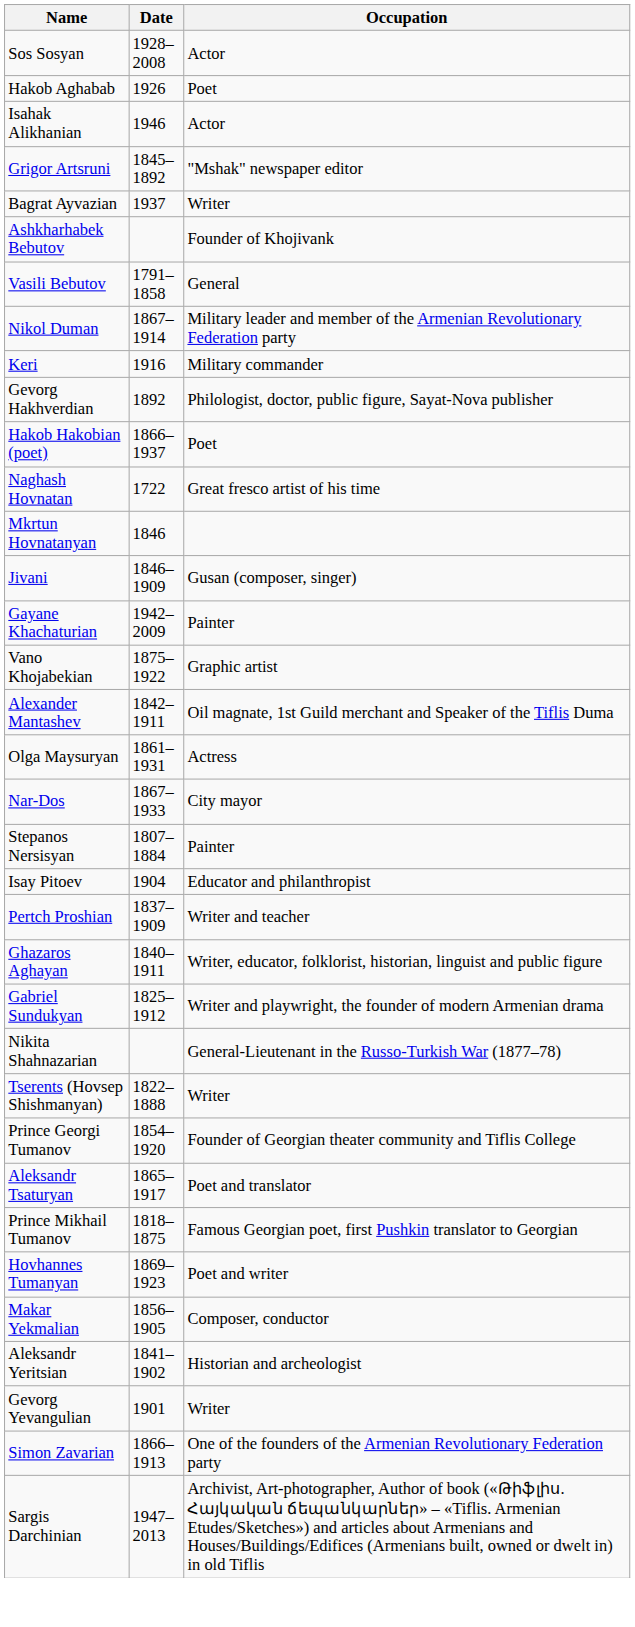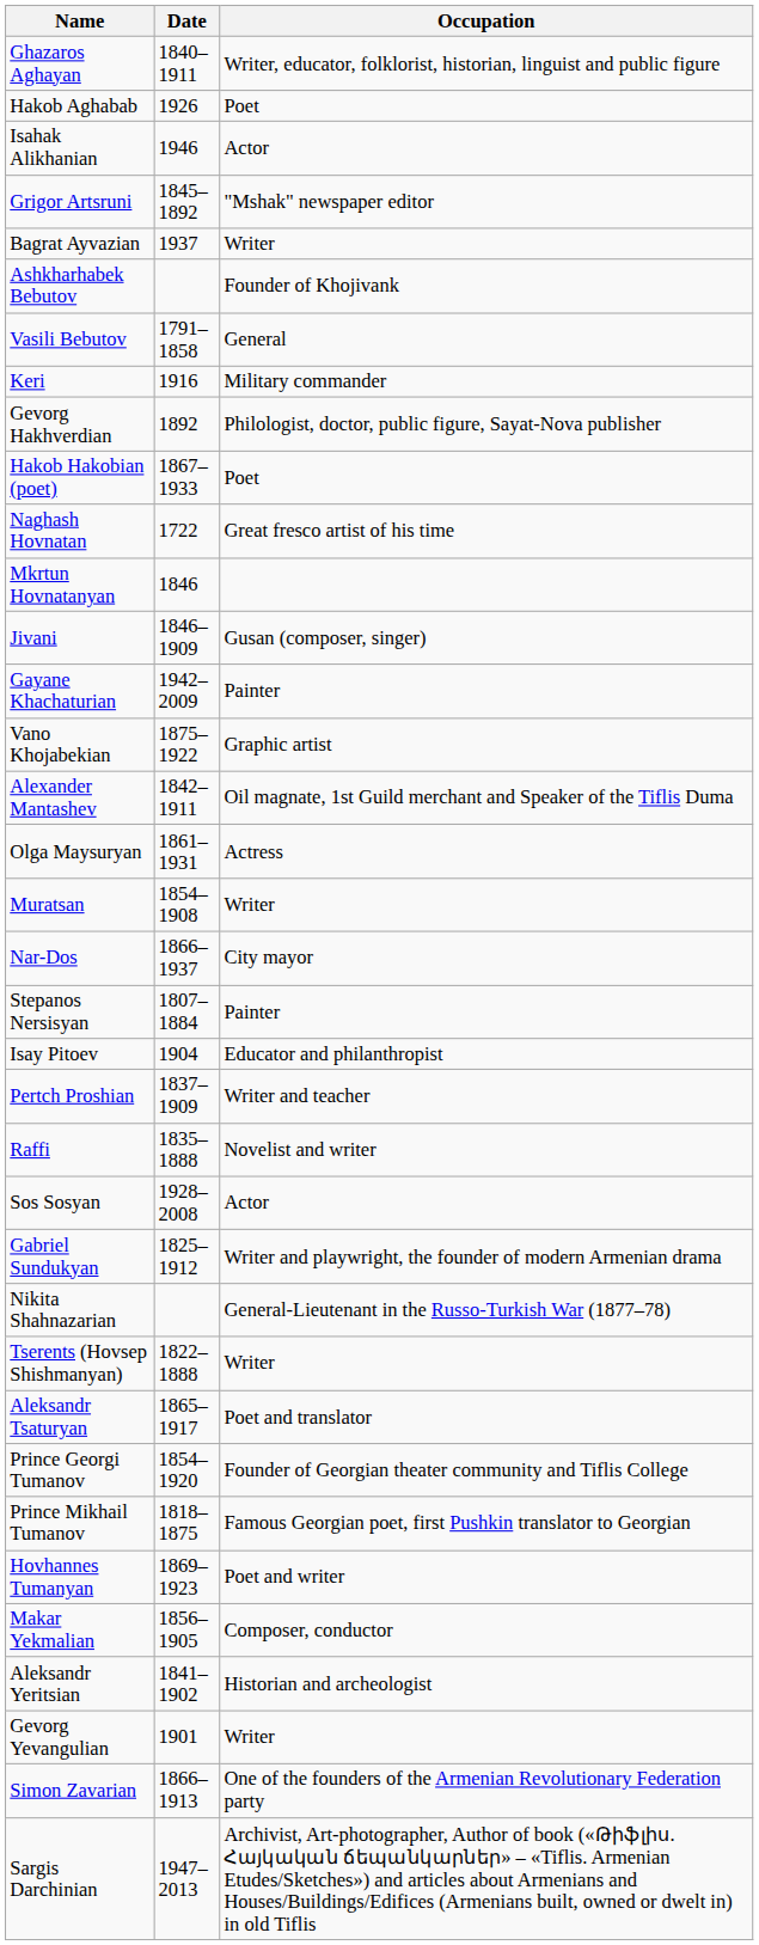 <table class="wikitable">
 <tr>
 <th>Name</th>
 <th>Date</th>
 <th>Occupation</th>
 </tr>
 <tr>
-<td>Sos Sosyan</td>
-<td>1928–2008</td>
-<td>Actor</td>
+<td><a href='#'>Ghazaros Aghayan</a></td>
+<td>1840–1911</td>
+<td>Writer, educator, folklorist, historian, linguist and public figure</td>
 </tr>
 <tr>
 <td>Hakob Aghabab</td>
 <td>1926</td>
 <td>Poet</td>
 </tr>
 <tr>
 <td>Isahak Alikhanian</td>
 <td>1946</td>
 <td>Actor</td>
 </tr>
 <tr>
 <td><a href='#'>Grigor Artsruni</a></td>
 <td>1845–1892</td>
 <td>"Mshak" newspaper editor</td>
 </tr>
 <tr>
 <td>Bagrat Ayvazian</td>
 <td>1937</td>
 <td>Writer</td>
 </tr>
 <tr>
 <td><a href='#'>Ashkharhabek Bebutov</a></td>
 <td></td>
 <td>Founder of Khojivank</td>
 </tr>
 <tr>
 <td><a href='#'>Vasili Bebutov</a></td>
 <td>1791–1858</td>
 <td>General</td>
 </tr>
 <tr>
-<td><a href='#'>Nikol Duman</a></td>
-<td>1867–1914</td>
-<td>Military leader and member of the <a href='#'>Armenian Revolutionary Federation</a> party</td>
-</tr>
-<tr>
 <td><a href='#'>Keri</a></td>
 <td>1916</td>
 <td>Military commander</td>
 </tr>
 <tr>
 <td>Gevorg Hakhverdian</td>
 <td>1892</td>
 <td>Philologist, doctor, public figure, Sayat-Nova publisher</td>
 </tr>
 <tr>
 <td><a href='#'>Hakob Hakobian (poet)</a></td>
-<td>1866–1937</td>
+<td>1867–1933</td>
 <td>Poet</td>
 </tr>
 <tr>
 <td><a href='#'>Naghash Hovnatan</a></td>
 <td>1722</td>
 <td>Great fresco artist of his time</td>
 </tr>
 <tr>
 <td><a href='#'>Mkrtun Hovnatanyan</a></td>
 <td>1846</td>
 <td></td>
 </tr>
 <tr>
 <td><a href='#'>Jivani</a></td>
 <td>1846–1909</td>
 <td>Gusan (composer, singer)</td>
 </tr>
 <tr>
 <td><a href='#'>Gayane Khachaturian</a></td>
 <td>1942–2009</td>
 <td>Painter</td>
 </tr>
 <tr>
 <td>Vano Khojabekian</td>
 <td>1875–1922</td>
 <td>Graphic artist</td>
 </tr>
 <tr>
 <td><a href='#'>Alexander Mantashev</a></td>
 <td>1842–1911</td>
 <td>Oil magnate, 1st Guild merchant and Speaker of the <a href='#'>Tiflis</a> Duma</td>
 </tr>
 <tr>
 <td>Olga Maysuryan</td>
 <td>1861–1931</td>
 <td>Actress</td>
 </tr>
 <tr>
+<td><a href='#'>Muratsan</a></td>
+<td>1854–1908</td>
+<td>Writer</td>
+</tr>
+<tr>
 <td><a href='#'>Nar-Dos</a></td>
-<td>1867–1933</td>
+<td>1866–1937</td>
 <td>City mayor</td>
 </tr>
 <tr>
 <td>Stepanos Nersisyan</td>
 <td>1807–1884</td>
 <td>Painter</td>
 </tr>
 <tr>
 <td>Isay Pitoev</td>
 <td>1904</td>
 <td>Educator and philanthropist</td>
 </tr>
 <tr>
 <td><a href='#'>Pertch Proshian</a></td>
 <td>1837–1909</td>
 <td>Writer and teacher</td>
 </tr>
 <tr>
-<td><a href='#'>Ghazaros Aghayan</a></td>
-<td>1840–1911</td>
-<td>Writer, educator, folklorist, historian, linguist and public figure</td>
+<td><a href='#'>Raffi</a></td>
+<td>1835–1888</td>
+<td>Novelist and writer</td>
+</tr>
+<tr>
+<td>Sos Sosyan</td>
+<td>1928–2008</td>
+<td>Actor</td>
 </tr>
 <tr>
 <td><a href='#'>Gabriel Sundukyan</a></td>
 <td>1825–1912</td>
 <td>Writer and playwright, the founder of modern Armenian drama</td>
 </tr>
 <tr>
 <td>Nikita Shahnazarian</td>
 <td></td>
 <td>General-Lieutenant in the <a href='#'>Russo-Turkish War</a> (1877–78)</td>
 </tr>
 <tr>
 <td><a href='#'>Tserents</a> (Hovsep Shishmanyan)</td>
 <td>1822–1888</td>
 <td>Writer</td>
 </tr>
 <tr>
+<td><a href='#'>Aleksandr Tsaturyan</a></td>
+<td>1865–1917</td>
+<td>Poet and translator</td>
+</tr>
+<tr>
 <td>Prince Georgi Tumanov</td>
 <td>1854–1920</td>
 <td>Founder of Georgian theater community and Tiflis College</td>
-</tr>
-<tr>
-<td><a href='#'>Aleksandr Tsaturyan</a></td>
-<td>1865–1917</td>
-<td>Poet and translator</td>
 </tr>
 <tr>
 <td>Prince Mikhail Tumanov</td>
 <td>1818–1875</td>
 <td>Famous Georgian poet, first <a href='#'>Pushkin</a> translator to Georgian</td>
 </tr>
 <tr>
 <td><a href='#'>Hovhannes Tumanyan</a></td>
 <td>1869–1923</td>
 <td>Poet and writer</td>
 </tr>
 <tr>
 <td><a href='#'>Makar Yekmalian</a></td>
 <td>1856–1905</td>
 <td>Composer, conductor</td>
 </tr>
 <tr>
 <td>Aleksandr Yeritsian</td>
 <td>1841–1902</td>
 <td>Historian and archeologist</td>
 </tr>
 <tr>
 <td>Gevorg Yevangulian</td>
 <td>1901</td>
 <td>Writer</td>
 </tr>
 <tr>
 <td><a href='#'>Simon Zavarian</a></td>
 <td>1866–1913</td>
 <td>One of the founders of the <a href='#'>Armenian Revolutionary Federation</a> party</td>
 </tr>
 <tr>
 <td>Sargis Darchinian</td>
 <td>1947–2013</td>
 <td>Archivist, Art-photographer, Author of book («Թիֆլիս. Հայկական ճեպանկարներ» – «Tiflis. Armenian Etudes/Sketches») and articles about Armenians and Houses/Buildings/Edifices (Armenians built, owned or dwelt in) in old Tiflis</td>
 </tr>
 <tr>
 </tr>
 </table>
